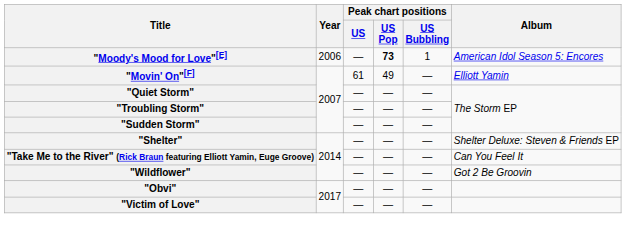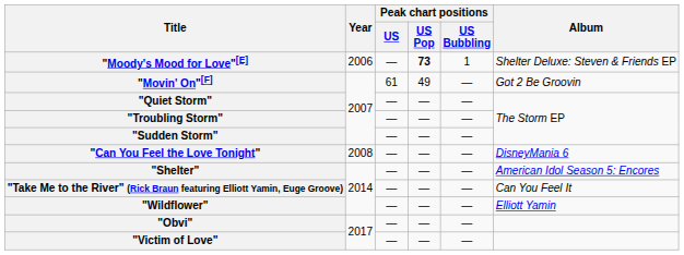 <table class="wikitable plainrowheaders">
 <tr>
 <th scope="col" rowspan="2">Title</th>
 <th scope="col" rowspan="2">Year</th>
 <th scope="col" colspan="3">Peak chart positions</th>
 <th scope="col" rowspan="2">Album</th>
 </tr>
 <tr>
 <th width="40"><a href='#'>US</a><br></th>
 <th width="40"><a href='#'>US Pop</a></th>
 <th width="40"><a href='#'>US Bubbling</a><br></th>
 </tr>
 <tr>
 <th scope="row">"<a href='#'>Moody's Mood for Love</a>"<sup><a href='#'><strong>[E]</strong></a></sup></th>
 <td>2006</td>
 <td style="text-align:center;">—</td>
 <td style="text-align:center;"><strong>73</strong></td>
 <td style="text-align:center;">1</td>
-<td><em><a href='#'>American Idol Season 5: Encores</a></em></td>
+<td><em>Shelter Deluxe: Steven & Friends</em> EP</td>
 </tr>
 <tr>
 <th scope="row">"<a href='#'>Movin' On</a>"<sup><a href='#'><strong>[F]</strong></a></sup></th>
 <td rowspan="4">2007</td>
 <td style="text-align:center;">61</td>
 <td style="text-align:center;">49</td>
 <td style="text-align:center;">—</td>
-<td><em><a href='#'>Elliott Yamin</a></em></td>
+<td><em>Got 2 Be Groovin</em></td>
 </tr>
 <tr>
 <th scope="row">"Quiet Storm"<br></th>
 <td style="text-align:center;">—</td>
 <td style="text-align:center;">—</td>
 <td style="text-align:center;">—</td>
 <td rowspan="3"><em>The Storm</em> EP</td>
 </tr>
 <tr>
 <th scope="row">"Troubling Storm"<br></th>
 <td style="text-align:center;">—</td>
 <td style="text-align:center;">—</td>
 <td style="text-align:center;">—</td>
 </tr>
 <tr>
 <th scope="row">"Sudden Storm"<br></th>
 <td style="text-align:center;">—</td>
 <td style="text-align:center;">—</td>
 <td style="text-align:center;">—</td>
 </tr>
 <tr>
+<th scope="row">"<a href='#'>Can You Feel the Love Tonight</a>"</th>
+<td>2008</td>
+<td style="text-align:center;">—</td>
+<td style="text-align:center;">—</td>
+<td style="text-align:center;">—</td>
+<td><em><a href='#'>DisneyMania 6</a></em></td>
+</tr>
+<tr>
 <th scope="row">"Shelter"<br></th>
 <td rowspan="3">2014</td>
 <td style="text-align:center;">—</td>
 <td style="text-align:center;">—</td>
 <td style="text-align:center;">—</td>
-<td><em>Shelter Deluxe: Steven & Friends</em> EP</td>
+<td><em><a href='#'>American Idol Season 5: Encores</a></em></td>
 </tr>
 <tr>
 <th scope="row">"Take Me to the River" <small>(<a href='#'>Rick Braun</a> featuring Elliott Yamin, Euge Groove)</small></th>
 <td style="text-align:center;">—</td>
 <td style="text-align:center;">—</td>
 <td style="text-align:center;">—</td>
 <td><em>Can You Feel It</em></td>
 </tr>
 <tr>
 <th scope="row">"Wildflower" </th>
 <td style="text-align:center;">—</td>
 <td style="text-align:center;">—</td>
 <td style="text-align:center;">—</td>
-<td><em>Got 2 Be Groovin</em></td>
+<td><em><a href='#'>Elliott Yamin</a></em></td>
 </tr>
 <tr>
 <th scope="row">"Obvi" </th>
 <td rowspan="2">2017</td>
 <td style="text-align:center;">—</td>
 <td style="text-align:center;">—</td>
 <td style="text-align:center;">—</td>
 <td></td>
 </tr>
 <tr>
 <th scope="row">"Victim of Love" </th>
 <td style="text-align:center;">—</td>
 <td style="text-align:center;">—</td>
 <td style="text-align:center;">—</td>
 <td></td>
 </tr>
 </table>
